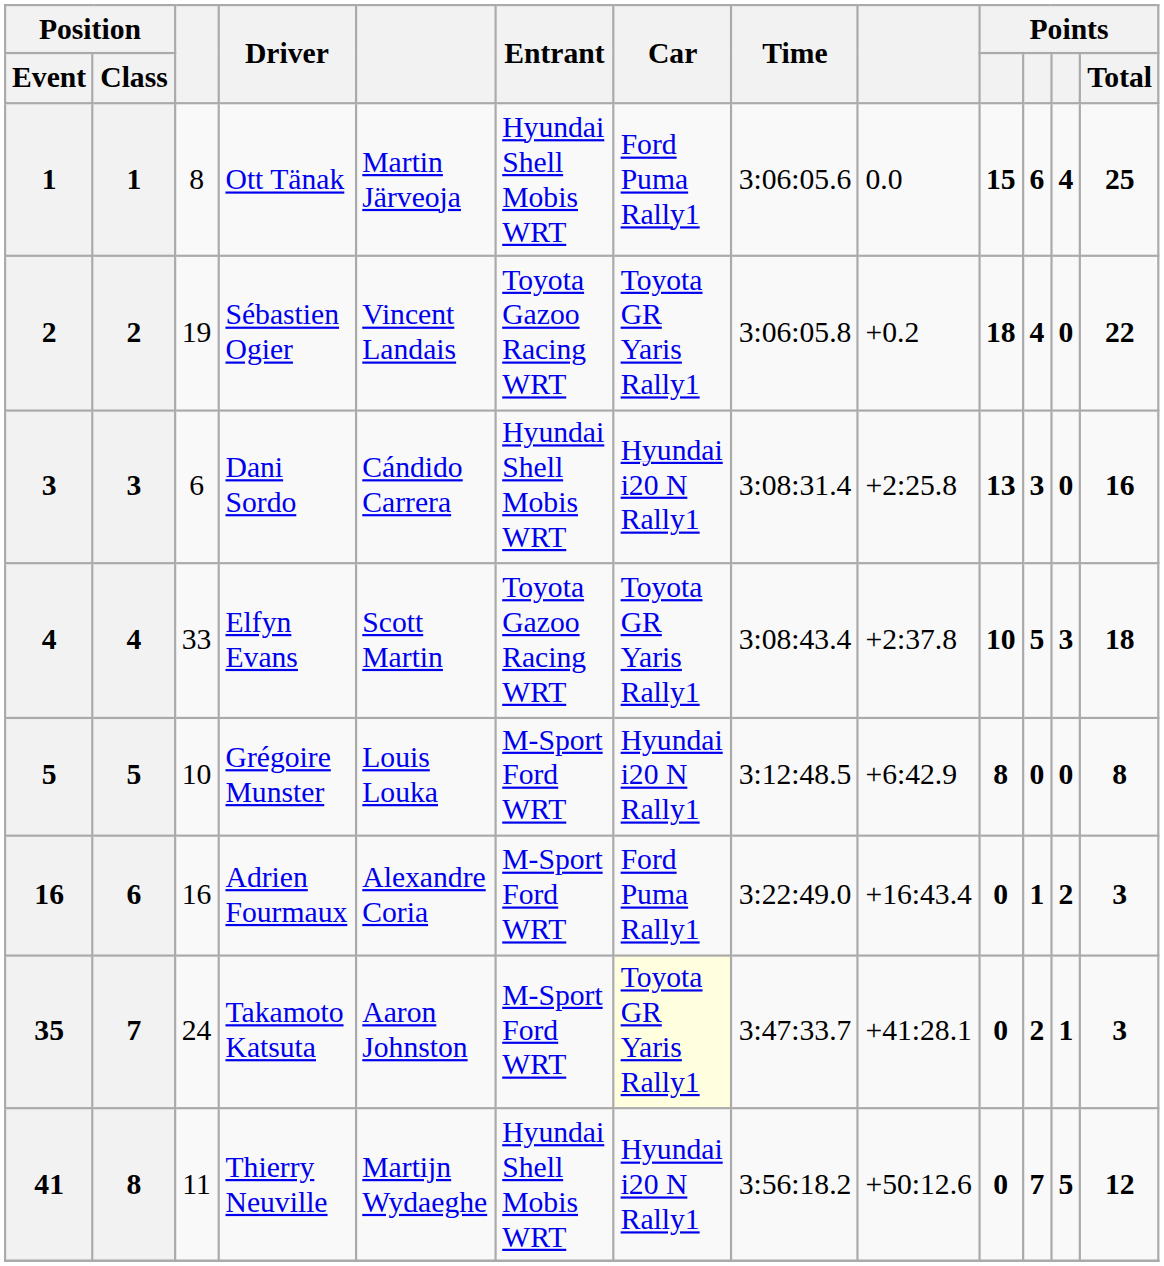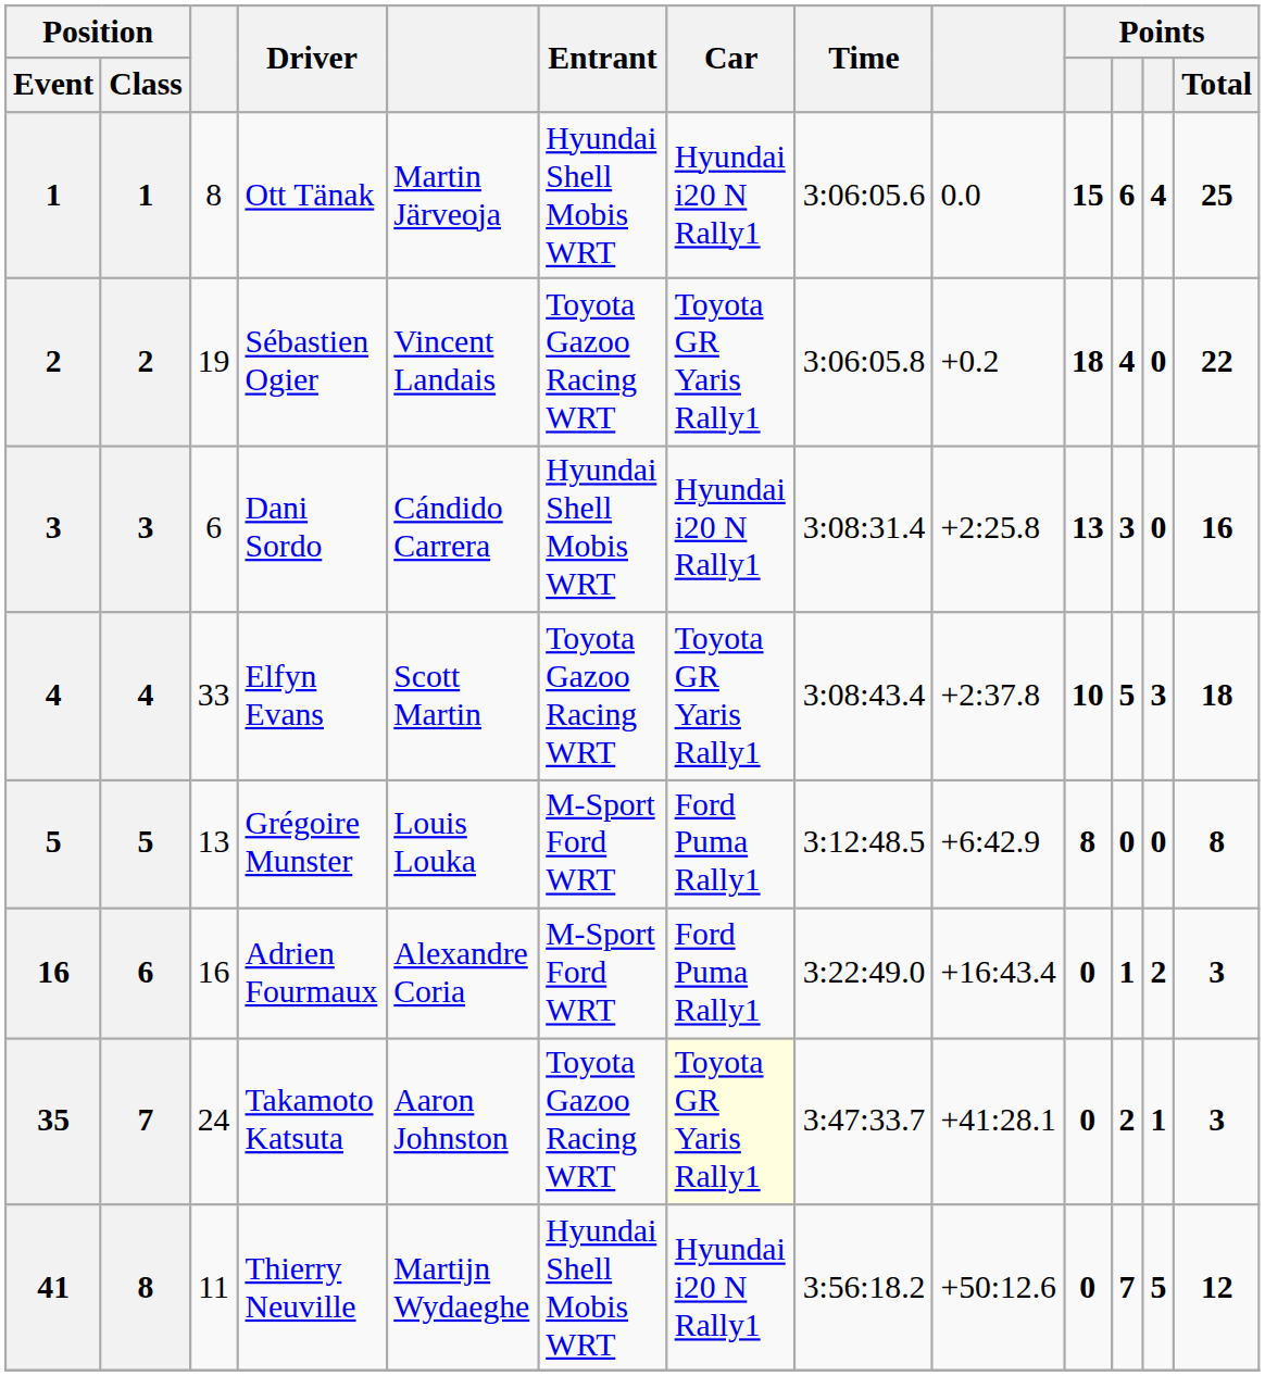 <table class="wikitable" width=85% style="font-size:85%">
 <tr>
 <th colspan="2">Position</th>
 <th rowspan="2"></th>
 <th rowspan="2">Driver</th>
 <th rowspan="2"></th>
 <th rowspan="2">Entrant</th>
 <th rowspan="2">Car</th>
 <th rowspan="2">Time</th>
 <th rowspan="2"></th>
 <th colspan="4">Points</th>
 </tr>
 <tr>
 <th>Event</th>
 <th>Class</th>
 <th></th>
 <th></th>
 <th><a href='#'></a></th>
 <th>Total</th>
 </tr>
 <tr>
 <th>1</th>
 <th>1</th>
 <td align="center">8</td>
 <td><a href='#'>Ott Tänak</a></td>
 <td><a href='#'>Martin Järveoja</a></td>
 <td><a href='#'>Hyundai Shell Mobis WRT</a></td>
-<td><a href='#'>Ford Puma Rally1</a></td>
+<td><a href='#'>Hyundai i20 N Rally1</a></td>
 <td>3:06:05.6</td>
 <td>0.0</td>
 <td align="center"><strong>15</strong></td>
 <td align="center"><strong>6</strong></td>
 <td align="center"><strong>4</strong></td>
 <td align="center"><strong>25</strong></td>
 </tr>
 <tr>
 <th>2</th>
 <th>2</th>
 <td align="center">19</td>
 <td><a href='#'>Sébastien Ogier</a></td>
 <td><a href='#'>Vincent Landais</a></td>
 <td><a href='#'>Toyota Gazoo Racing WRT</a></td>
 <td><a href='#'>Toyota GR Yaris Rally1</a></td>
 <td>3:06:05.8</td>
 <td>+0.2</td>
 <td align="center"><strong>18</strong></td>
 <td align="center"><strong>4</strong></td>
 <td align="center"><strong>0</strong></td>
 <td align="center"><strong>22</strong></td>
 </tr>
 <tr>
 <th>3</th>
 <th>3</th>
 <td align="center">6</td>
 <td><a href='#'>Dani Sordo</a></td>
 <td><a href='#'>Cándido Carrera</a></td>
 <td><a href='#'>Hyundai Shell Mobis WRT</a></td>
 <td><a href='#'>Hyundai i20 N Rally1</a></td>
 <td>3:08:31.4</td>
 <td>+2:25.8</td>
 <td align="center"><strong>13</strong></td>
 <td align="center"><strong>3</strong></td>
 <td align="center"><strong>0</strong></td>
 <td align="center"><strong>16</strong></td>
 </tr>
 <tr>
 <th>4</th>
 <th>4</th>
 <td align="center">33</td>
 <td><a href='#'>Elfyn Evans</a></td>
 <td><a href='#'>Scott Martin</a></td>
 <td><a href='#'>Toyota Gazoo Racing WRT</a></td>
 <td><a href='#'>Toyota GR Yaris Rally1</a></td>
 <td>3:08:43.4</td>
 <td>+2:37.8</td>
 <td align="center"><strong>10</strong></td>
 <td align="center"><strong>5</strong></td>
 <td align="center"><strong>3</strong></td>
 <td align="center"><strong>18</strong></td>
 </tr>
 <tr>
 <th>5</th>
 <th>5</th>
-<td align="center">10</td>
+<td align="center">13</td>
 <td><a href='#'>Grégoire Munster</a></td>
 <td><a href='#'>Louis Louka</a></td>
 <td><a href='#'>M-Sport Ford WRT</a></td>
-<td><a href='#'>Hyundai i20 N Rally1</a></td>
+<td><a href='#'>Ford Puma Rally1</a></td>
 <td>3:12:48.5</td>
 <td>+6:42.9</td>
 <td align="center"><strong>8</strong></td>
 <td align="center"><strong>0</strong></td>
 <td align="center"><strong>0</strong></td>
 <td align="center"><strong>8</strong></td>
 </tr>
 <tr>
 <th>16</th>
 <th>6</th>
 <td align="center">16</td>
 <td><a href='#'>Adrien Fourmaux</a></td>
 <td><a href='#'>Alexandre Coria</a></td>
 <td><a href='#'>M-Sport Ford WRT</a></td>
 <td><a href='#'>Ford Puma Rally1</a></td>
 <td>3:22:49.0</td>
 <td>+16:43.4</td>
 <td align="center"><strong>0</strong></td>
 <td align="center"><strong>1</strong></td>
 <td align="center"><strong>2</strong></td>
 <td align="center"><strong>3</strong></td>
 </tr>
 <tr>
 <th>35</th>
 <th>7</th>
 <td align="center">24</td>
 <td><a href='#'>Takamoto Katsuta</a></td>
 <td><a href='#'>Aaron Johnston</a></td>
-<td><a href='#'>M-Sport Ford WRT</a></td>
+<td><a href='#'>Toyota Gazoo Racing WRT</a></td>
 <td style="background: lightyellow;"><a href='#'>Toyota GR Yaris Rally1</a></td>
 <td>3:47:33.7</td>
 <td>+41:28.1</td>
 <td align="center"><strong>0</strong></td>
 <td align="center"><strong>2</strong></td>
 <td align="center"><strong>1</strong></td>
 <td align="center"><strong>3</strong></td>
 </tr>
 <tr>
 <th>41</th>
 <th>8</th>
 <td align="center">11</td>
 <td><a href='#'>Thierry Neuville</a></td>
 <td><a href='#'>Martijn Wydaeghe</a></td>
 <td><a href='#'>Hyundai Shell Mobis WRT</a></td>
 <td><a href='#'>Hyundai i20 N Rally1</a></td>
 <td>3:56:18.2</td>
 <td>+50:12.6</td>
 <td align="center"><strong>0</strong></td>
 <td align="center"><strong>7</strong></td>
 <td align="center"><strong>5</strong></td>
 <td align="center"><strong>12</strong></td>
 </tr>
 <tr>
 </tr>
 </table>
